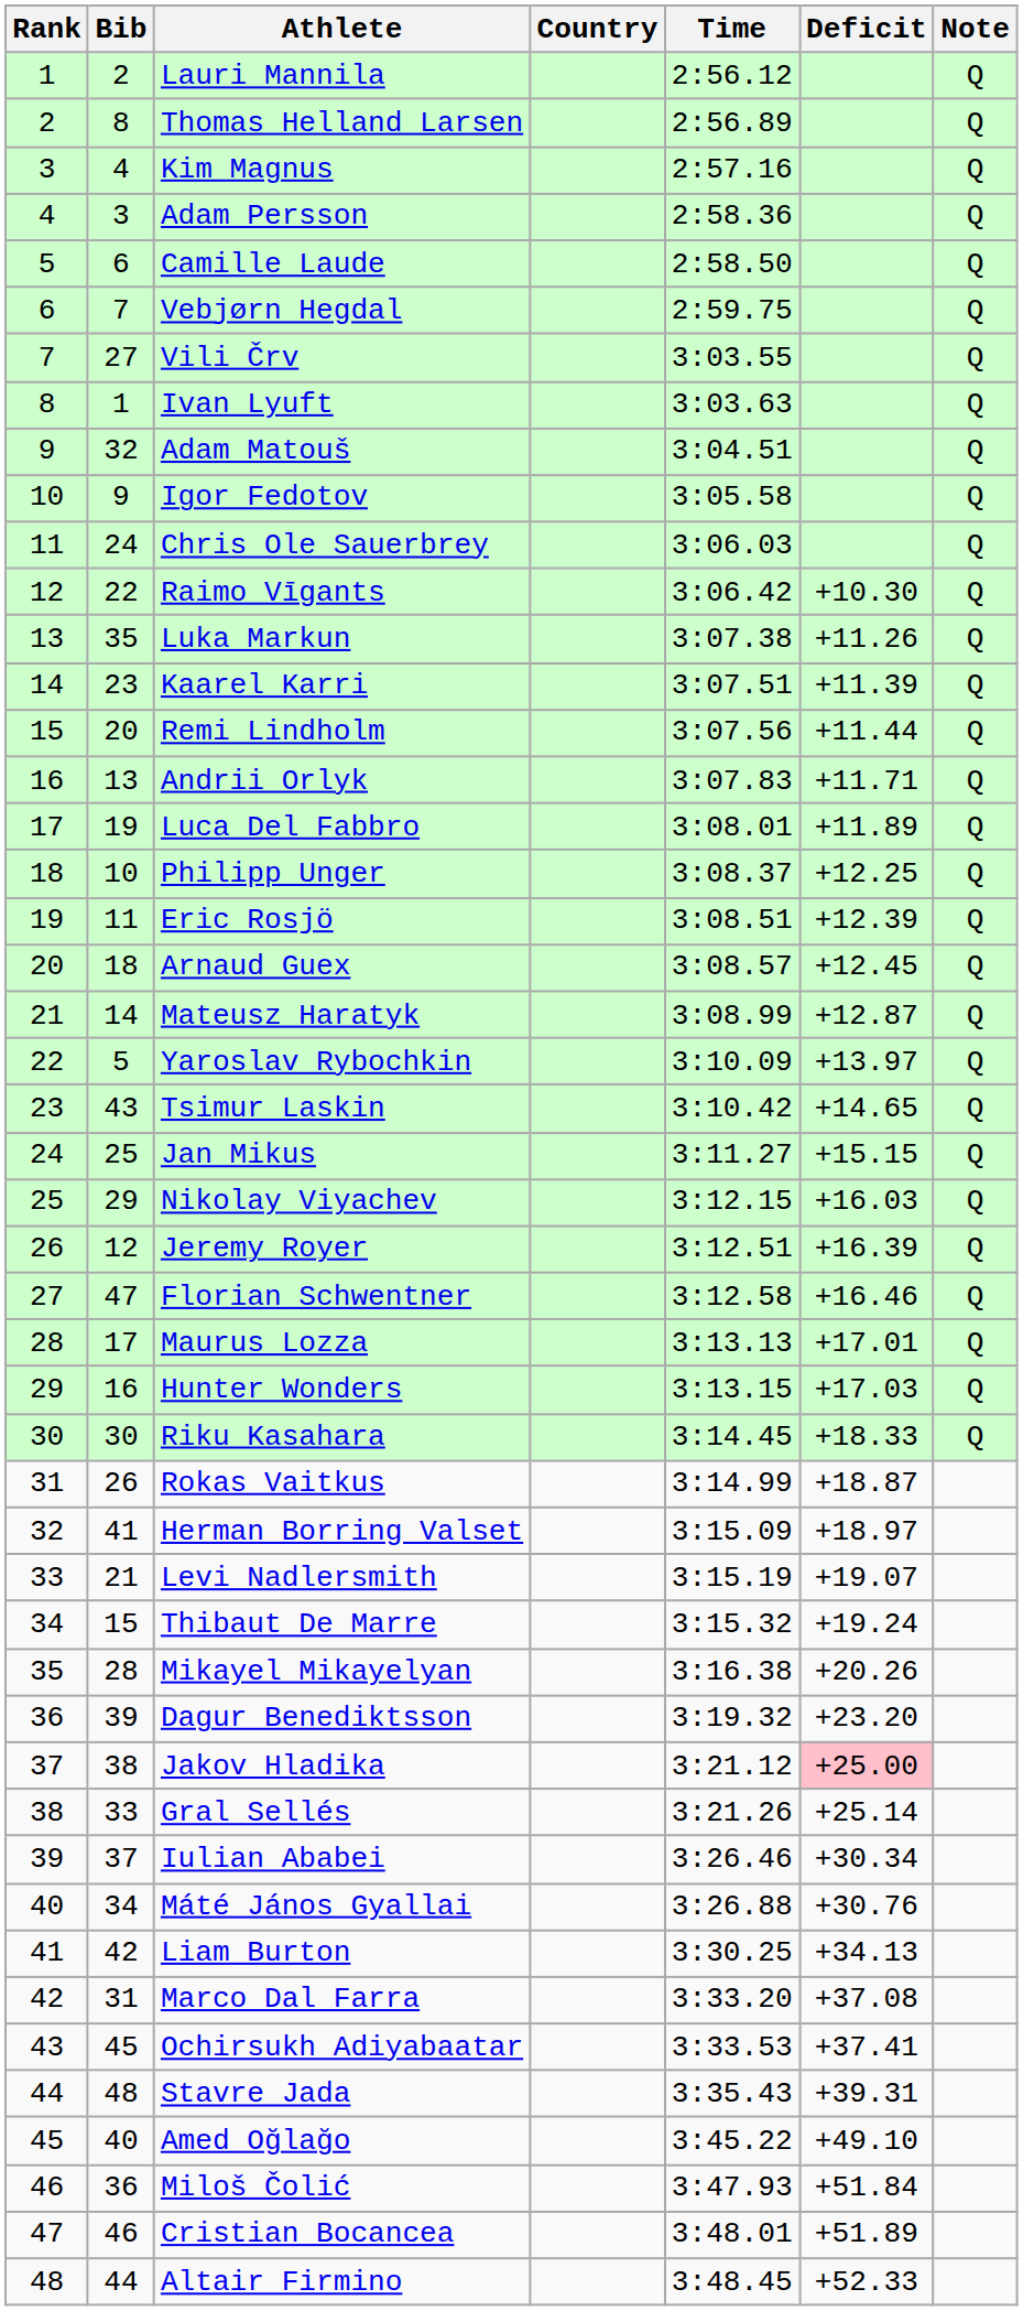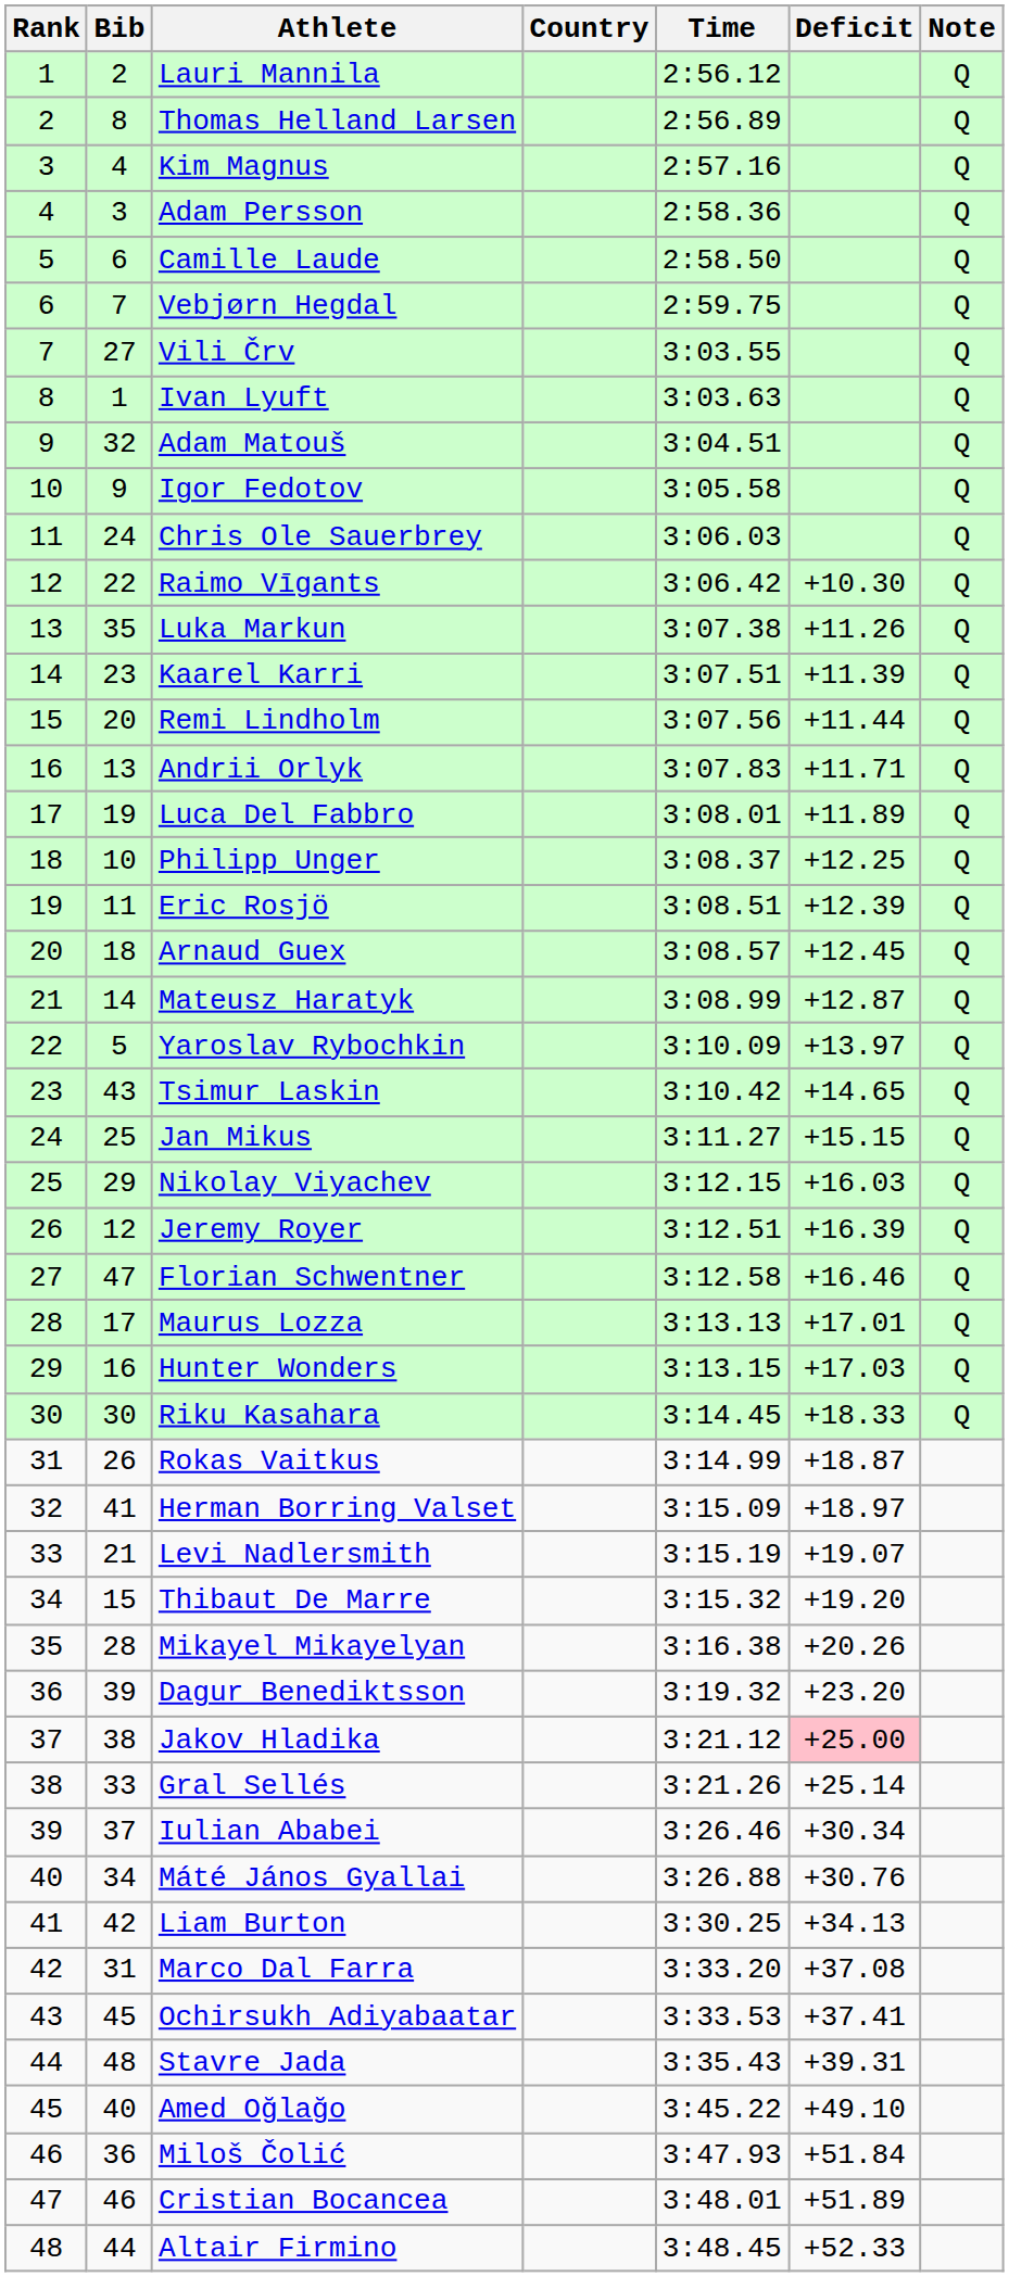 <table class="wikitable sortable" style="text-align:center">
 <tr>
 <th>Rank</th>
 <th>Bib</th>
 <th>Athlete</th>
 <th>Country</th>
 <th>Time</th>
 <th>Deficit</th>
 <th>Note</th>
 </tr>
 <tr bgcolor=ccffcc>
 <td>1</td>
 <td>2</td>
 <td align=left><a href='#'>Lauri Mannila</a></td>
 <td align=left></td>
 <td>2:56.12</td>
 <td></td>
 <td>Q</td>
 </tr>
 <tr bgcolor=ccffcc>
 <td>2</td>
 <td>8</td>
 <td align=left><a href='#'>Thomas Helland Larsen</a></td>
 <td align=left></td>
 <td>2:56.89</td>
 <td></td>
 <td>Q</td>
 </tr>
 <tr bgcolor=ccffcc>
 <td>3</td>
 <td>4</td>
 <td align=left><a href='#'>Kim Magnus</a></td>
 <td align=left></td>
 <td>2:57.16</td>
 <td></td>
 <td>Q</td>
 </tr>
 <tr bgcolor=ccffcc>
 <td>4</td>
 <td>3</td>
 <td align=left><a href='#'>Adam Persson</a></td>
 <td align=left></td>
 <td>2:58.36</td>
 <td></td>
 <td>Q</td>
 </tr>
 <tr bgcolor=ccffcc>
 <td>5</td>
 <td>6</td>
 <td align=left><a href='#'>Camille Laude</a></td>
 <td align=left></td>
 <td>2:58.50</td>
 <td></td>
 <td>Q</td>
 </tr>
 <tr bgcolor=ccffcc>
 <td>6</td>
 <td>7</td>
 <td align=left><a href='#'>Vebjørn Hegdal</a></td>
 <td align=left></td>
 <td>2:59.75</td>
 <td></td>
 <td>Q</td>
 </tr>
 <tr bgcolor=ccffcc>
 <td>7</td>
 <td>27</td>
 <td align=left><a href='#'>Vili Črv</a></td>
 <td align=left></td>
 <td>3:03.55</td>
 <td></td>
 <td>Q</td>
 </tr>
 <tr bgcolor=ccffcc>
 <td>8</td>
 <td>1</td>
 <td align=left><a href='#'>Ivan Lyuft</a></td>
 <td align=left></td>
 <td>3:03.63</td>
 <td></td>
 <td>Q</td>
 </tr>
 <tr bgcolor=ccffcc>
 <td>9</td>
 <td>32</td>
 <td align=left><a href='#'>Adam Matouš</a></td>
 <td align=left></td>
 <td>3:04.51</td>
 <td></td>
 <td>Q</td>
 </tr>
 <tr bgcolor=ccffcc>
 <td>10</td>
 <td>9</td>
 <td align=left><a href='#'>Igor Fedotov</a></td>
 <td align=left></td>
 <td>3:05.58</td>
 <td></td>
 <td>Q</td>
 </tr>
 <tr bgcolor=ccffcc>
 <td>11</td>
 <td>24</td>
 <td align=left><a href='#'>Chris Ole Sauerbrey</a></td>
 <td align=left></td>
 <td>3:06.03</td>
 <td></td>
 <td>Q</td>
 </tr>
 <tr bgcolor=ccffcc>
 <td>12</td>
 <td>22</td>
 <td align=left><a href='#'>Raimo Vīgants</a></td>
 <td align=left></td>
 <td>3:06.42</td>
 <td>+10.30</td>
 <td>Q</td>
 </tr>
 <tr bgcolor=ccffcc>
 <td>13</td>
 <td>35</td>
 <td align=left><a href='#'>Luka Markun</a></td>
 <td align=left></td>
 <td>3:07.38</td>
 <td>+11.26</td>
 <td>Q</td>
 </tr>
 <tr bgcolor=ccffcc>
 <td>14</td>
 <td>23</td>
 <td align=left><a href='#'>Kaarel Karri</a></td>
 <td align=left></td>
 <td>3:07.51</td>
 <td>+11.39</td>
 <td>Q</td>
 </tr>
 <tr bgcolor=ccffcc>
 <td>15</td>
 <td>20</td>
 <td align=left><a href='#'>Remi Lindholm</a></td>
 <td align=left></td>
 <td>3:07.56</td>
 <td>+11.44</td>
 <td>Q</td>
 </tr>
 <tr bgcolor=ccffcc>
 <td>16</td>
 <td>13</td>
 <td align=left><a href='#'>Andrii Orlyk</a></td>
 <td align=left></td>
 <td>3:07.83</td>
 <td>+11.71</td>
 <td>Q</td>
 </tr>
 <tr bgcolor=ccffcc>
 <td>17</td>
 <td>19</td>
 <td align=left><a href='#'>Luca Del Fabbro</a></td>
 <td align=left></td>
 <td>3:08.01</td>
 <td>+11.89</td>
 <td>Q</td>
 </tr>
 <tr bgcolor=ccffcc>
 <td>18</td>
 <td>10</td>
 <td align=left><a href='#'>Philipp Unger</a></td>
 <td align=left></td>
 <td>3:08.37</td>
 <td>+12.25</td>
 <td>Q</td>
 </tr>
 <tr bgcolor=ccffcc>
 <td>19</td>
 <td>11</td>
 <td align=left><a href='#'>Eric Rosjö</a></td>
 <td align=left></td>
 <td>3:08.51</td>
 <td>+12.39</td>
 <td>Q</td>
 </tr>
 <tr bgcolor=ccffcc>
 <td>20</td>
 <td>18</td>
 <td align=left><a href='#'>Arnaud Guex</a></td>
 <td align=left></td>
 <td>3:08.57</td>
 <td>+12.45</td>
 <td>Q</td>
 </tr>
 <tr bgcolor=ccffcc>
 <td>21</td>
 <td>14</td>
 <td align=left><a href='#'>Mateusz Haratyk</a></td>
 <td align=left></td>
 <td>3:08.99</td>
 <td>+12.87</td>
 <td>Q</td>
 </tr>
 <tr bgcolor=ccffcc>
 <td>22</td>
 <td>5</td>
 <td align=left><a href='#'>Yaroslav Rybochkin</a></td>
 <td align=left></td>
 <td>3:10.09</td>
 <td>+13.97</td>
 <td>Q</td>
 </tr>
 <tr bgcolor=ccffcc>
 <td>23</td>
 <td>43</td>
 <td align=left><a href='#'>Tsimur Laskin</a></td>
 <td align=left></td>
 <td>3:10.42</td>
 <td>+14.65</td>
 <td>Q</td>
 </tr>
 <tr bgcolor=ccffcc>
 <td>24</td>
 <td>25</td>
 <td align=left><a href='#'>Jan Mikus</a></td>
 <td align=left></td>
 <td>3:11.27</td>
 <td>+15.15</td>
 <td>Q</td>
 </tr>
 <tr bgcolor=ccffcc>
 <td>25</td>
 <td>29</td>
 <td align=left><a href='#'>Nikolay Viyachev</a></td>
 <td align=left></td>
 <td>3:12.15</td>
 <td>+16.03</td>
 <td>Q</td>
 </tr>
 <tr bgcolor=ccffcc>
 <td>26</td>
 <td>12</td>
 <td align=left><a href='#'>Jeremy Royer</a></td>
 <td align=left></td>
 <td>3:12.51</td>
 <td>+16.39</td>
 <td>Q</td>
 </tr>
 <tr bgcolor=ccffcc>
 <td>27</td>
 <td>47</td>
 <td align=left><a href='#'>Florian Schwentner</a></td>
 <td align=left></td>
 <td>3:12.58</td>
 <td>+16.46</td>
 <td>Q</td>
 </tr>
 <tr bgcolor=ccffcc>
 <td>28</td>
 <td>17</td>
 <td align=left><a href='#'>Maurus Lozza</a></td>
 <td align=left></td>
 <td>3:13.13</td>
 <td>+17.01</td>
 <td>Q</td>
 </tr>
 <tr bgcolor=ccffcc>
 <td>29</td>
 <td>16</td>
 <td align=left><a href='#'>Hunter Wonders</a></td>
 <td align=left></td>
 <td>3:13.15</td>
 <td>+17.03</td>
 <td>Q</td>
 </tr>
 <tr bgcolor=ccffcc>
 <td>30</td>
 <td>30</td>
 <td align=left><a href='#'>Riku Kasahara</a></td>
 <td align=left></td>
 <td>3:14.45</td>
 <td>+18.33</td>
 <td>Q</td>
 </tr>
 <tr>
 <td>31</td>
 <td>26</td>
 <td align=left><a href='#'>Rokas Vaitkus</a></td>
 <td align=left></td>
 <td>3:14.99</td>
 <td>+18.87</td>
 <td></td>
 </tr>
 <tr>
 <td>32</td>
 <td>41</td>
 <td align=left><a href='#'>Herman Borring Valset</a></td>
 <td align=left></td>
 <td>3:15.09</td>
 <td>+18.97</td>
 <td></td>
 </tr>
 <tr>
 <td>33</td>
 <td>21</td>
 <td align=left><a href='#'>Levi Nadlersmith</a></td>
 <td align=left></td>
 <td>3:15.19</td>
 <td>+19.07</td>
 <td></td>
 </tr>
 <tr>
 <td>34</td>
 <td>15</td>
 <td align=left><a href='#'>Thibaut De Marre</a></td>
 <td align=left></td>
 <td>3:15.32</td>
-<td>+19.24</td>
+<td>+19.20</td>
 <td></td>
 </tr>
 <tr>
 <td>35</td>
 <td>28</td>
 <td align=left><a href='#'>Mikayel Mikayelyan</a></td>
 <td align=left></td>
 <td>3:16.38</td>
 <td>+20.26</td>
 <td></td>
 </tr>
 <tr>
 <td>36</td>
 <td>39</td>
 <td align=left><a href='#'>Dagur Benediktsson</a></td>
 <td align=left></td>
 <td>3:19.32</td>
 <td>+23.20</td>
 <td></td>
 </tr>
 <tr>
 <td>37</td>
 <td>38</td>
 <td align=left><a href='#'>Jakov Hladika</a></td>
 <td align=left></td>
 <td>3:21.12</td>
 <td style="background: pink;">+25.00</td>
 <td></td>
 </tr>
 <tr>
 <td>38</td>
 <td>33</td>
 <td align=left><a href='#'>Gral Sellés</a></td>
 <td align=left></td>
 <td>3:21.26</td>
 <td>+25.14</td>
 <td></td>
 </tr>
 <tr>
 <td>39</td>
 <td>37</td>
 <td align=left><a href='#'>Iulian Ababei</a></td>
 <td align=left></td>
 <td>3:26.46</td>
 <td>+30.34</td>
 <td></td>
 </tr>
 <tr>
 <td>40</td>
 <td>34</td>
 <td align=left><a href='#'>Máté János Gyallai</a></td>
 <td align=left></td>
 <td>3:26.88</td>
 <td>+30.76</td>
 <td></td>
 </tr>
 <tr>
 <td>41</td>
 <td>42</td>
 <td align=left><a href='#'>Liam Burton</a></td>
 <td align=left></td>
 <td>3:30.25</td>
 <td>+34.13</td>
 <td></td>
 </tr>
 <tr>
 <td>42</td>
 <td>31</td>
 <td align=left><a href='#'>Marco Dal Farra</a></td>
 <td align=left></td>
 <td>3:33.20</td>
 <td>+37.08</td>
 <td></td>
 </tr>
 <tr>
 <td>43</td>
 <td>45</td>
 <td align=left><a href='#'>Ochirsukh Adiyabaatar</a></td>
 <td align=left></td>
 <td>3:33.53</td>
 <td>+37.41</td>
 <td></td>
 </tr>
 <tr>
 <td>44</td>
 <td>48</td>
 <td align=left><a href='#'>Stavre Jada</a></td>
 <td align=left></td>
 <td>3:35.43</td>
 <td>+39.31</td>
 <td></td>
 </tr>
 <tr>
 <td>45</td>
 <td>40</td>
 <td align=left><a href='#'>Amed Oğlağo</a></td>
 <td align=left></td>
 <td>3:45.22</td>
 <td>+49.10</td>
 <td></td>
 </tr>
 <tr>
 <td>46</td>
 <td>36</td>
 <td align=left><a href='#'>Miloš Čolić</a></td>
 <td align=left></td>
 <td>3:47.93</td>
 <td>+51.84</td>
 <td></td>
 </tr>
 <tr>
 <td>47</td>
 <td>46</td>
 <td align=left><a href='#'>Cristian Bocancea</a></td>
 <td align=left></td>
 <td>3:48.01</td>
 <td>+51.89</td>
 <td></td>
 </tr>
 <tr>
 <td>48</td>
 <td>44</td>
 <td align=left><a href='#'>Altair Firmino</a></td>
 <td align=left></td>
 <td>3:48.45</td>
 <td>+52.33</td>
 <td></td>
 </tr>
 </table>
